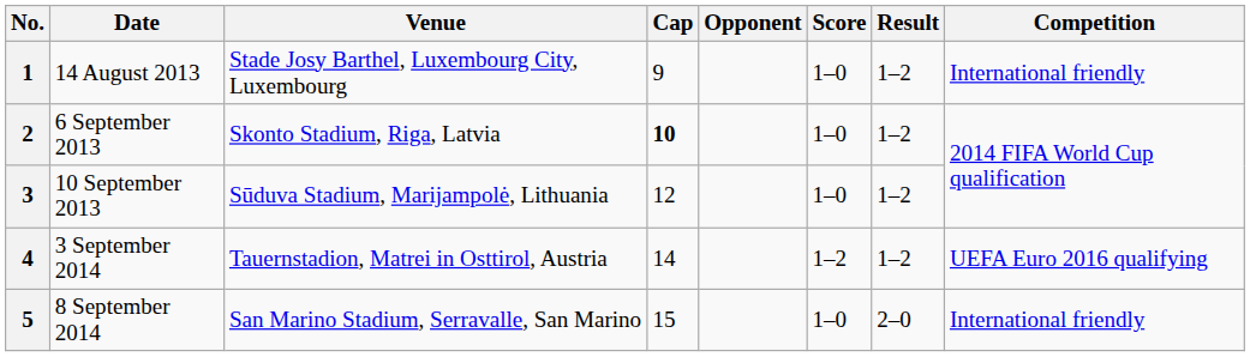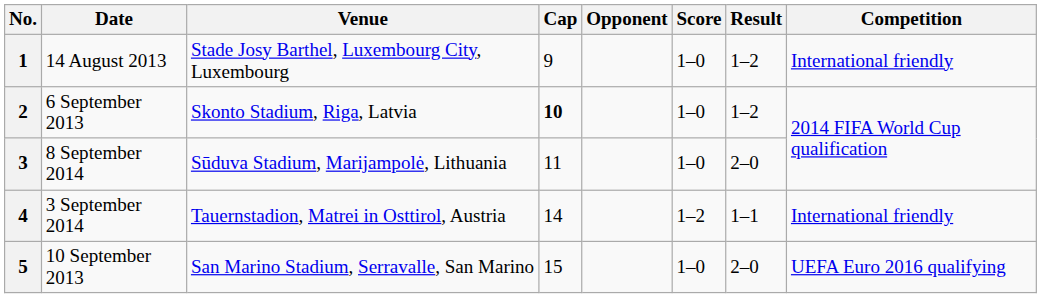 <table class="wikitable sortable plainrowheaders">
 <tr>
 <th scope=col>No.</th>
 <th scope=col data-sort-type=date>Date</th>
 <th scope=col>Venue</th>
 <th scope=col>Cap</th>
 <th scope=col>Opponent</th>
 <th scope=col>Score</th>
 <th scope=col>Result</th>
 <th scope=col>Competition</th>
 </tr>
 <tr>
 <th scope=row>1</th>
 <td>14 August 2013</td>
 <td><a href='#'>Stade Josy Barthel</a>, <a href='#'>Luxembourg City</a>, Luxembourg</td>
 <td>9</td>
 <td></td>
 <td>1–0</td>
 <td>1–2</td>
 <td><a href='#'>International friendly</a></td>
 </tr>
 <tr>
 <th scope=row>2</th>
 <td>6 September 2013</td>
 <td><a href='#'>Skonto Stadium</a>, <a href='#'>Riga</a>, Latvia</td>
 <td><strong>10</strong></td>
 <td></td>
 <td>1–0</td>
 <td>1–2</td>
 <td rowspan=2><a href='#'>2014 FIFA World Cup qualification</a></td>
 </tr>
 <tr>
 <th scope=row>3</th>
-<td>10 September 2013</td>
+<td>8 September 2014</td>
 <td><a href='#'>Sūduva Stadium</a>, <a href='#'>Marijampolė</a>, Lithuania</td>
-<td>12</td>
+<td>11</td>
 <td></td>
 <td>1–0</td>
-<td>1–2</td>
+<td>2–0</td>
 </tr>
 <tr>
 <th scope=row>4</th>
 <td>3 September 2014</td>
 <td><a href='#'>Tauernstadion</a>, <a href='#'>Matrei in Osttirol</a>, Austria</td>
 <td>14</td>
 <td></td>
 <td>1–2</td>
-<td>1–2</td>
-<td><a href='#'>UEFA Euro 2016 qualifying</a></td>
+<td>1–1</td>
+<td><a href='#'>International friendly</a></td>
 </tr>
 <tr>
 <th scope=row>5</th>
-<td>8 September 2014</td>
+<td>10 September 2013</td>
 <td><a href='#'>San Marino Stadium</a>, <a href='#'>Serravalle</a>, San Marino</td>
 <td>15</td>
 <td></td>
 <td>1–0</td>
 <td>2–0</td>
-<td><a href='#'>International friendly</a></td>
+<td><a href='#'>UEFA Euro 2016 qualifying</a></td>
 </tr>
 </table>
